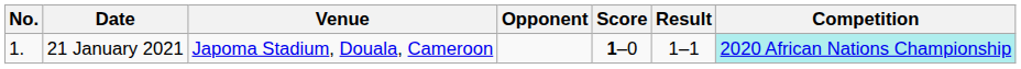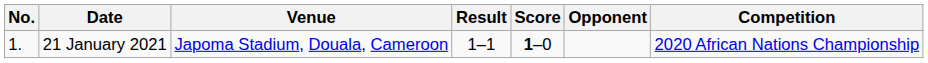 <table class="wikitable">
 <tr>
 <th>No.</th>
 <th>Date</th>
 <th>Venue</th>
+<th>Result</th>
+<th>Score</th>
 <th>Opponent</th>
-<th>Score</th>
-<th>Result</th>
 <th>Competition</th>
 </tr>
 <tr>
 <td>1.</td>
 <td>21 January 2021</td>
 <td><a href='#'>Japoma Stadium</a>, <a href='#'>Douala</a>, <a href='#'>Cameroon</a></td>
+<td align=center>1–1</td>
+<td align=center><strong>1</strong>–0</td>
 <td></td>
-<td align=center><strong>1</strong>–0</td>
-<td align=center>1–1</td>
-<td style="background: paleturquoise;"><a href='#'>2020 African Nations Championship</a></td>
+<td><a href='#'>2020 African Nations Championship</a></td>
 </tr>
 </table>
